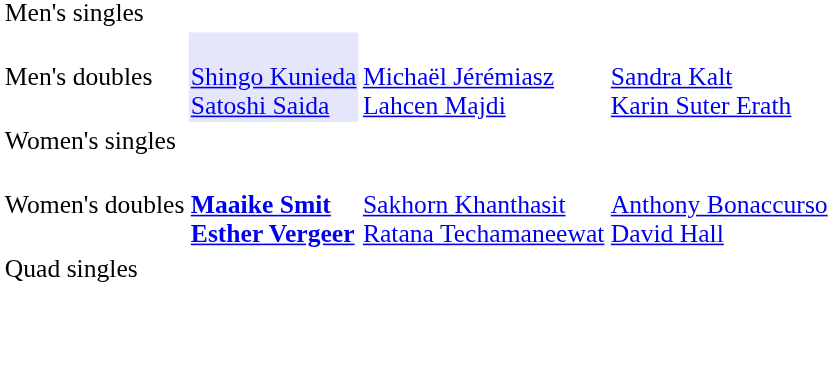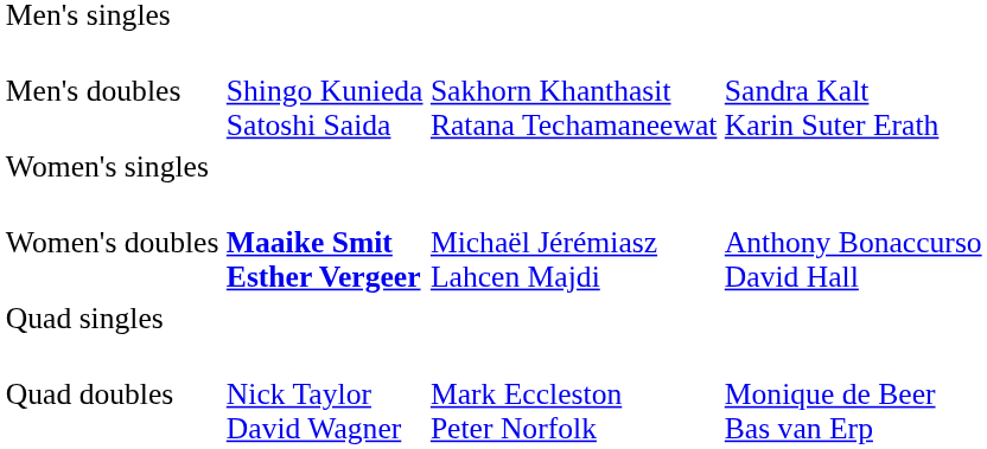 <table>
 <tr>
 <td>Men's singles<br></td>
 <td></td>
 <td></td>
 <td></td>
 </tr>
 <tr>
 <td>Men's doubles<br></td>
-<td style="background: lavender;"> <br> <a href='#'>Shingo Kunieda</a> <br> <a href='#'>Satoshi Saida</a></td>
-<td> <br> <a href='#'>Michaël Jérémiasz</a> <br> <a href='#'>Lahcen Majdi</a></td>
+<td> <br> <a href='#'>Shingo Kunieda</a> <br> <a href='#'>Satoshi Saida</a></td>
+<td> <br> <a href='#'>Sakhorn Khanthasit</a> <br> <a href='#'>Ratana Techamaneewat</a></td>
 <td> <br> <a href='#'>Sandra Kalt</a> <br> <a href='#'>Karin Suter Erath</a></td>
 </tr>
 <tr>
 <td>Women's singles<br></td>
 <td></td>
 <td></td>
 <td></td>
 </tr>
 <tr>
 <td>Women's doubles<br></td>
 <td><strong> <br> <a href='#'>Maaike Smit</a> <br> <a href='#'>Esther Vergeer</a></strong></td>
-<td> <br> <a href='#'>Sakhorn Khanthasit</a> <br> <a href='#'>Ratana Techamaneewat</a></td>
+<td> <br> <a href='#'>Michaël Jérémiasz</a> <br> <a href='#'>Lahcen Majdi</a></td>
 <td> <br> <a href='#'>Anthony Bonaccurso</a> <br> <a href='#'>David Hall</a></td>
 </tr>
 <tr>
 <td>Quad singles<br></td>
 <td></td>
 <td></td>
 <td></td>
 </tr>
+<tr>
+<td>Quad doubles<br></td>
+<td> <br> <a href='#'>Nick Taylor</a> <br> <a href='#'>David Wagner</a></td>
+<td> <br> <a href='#'>Mark Eccleston</a> <br> <a href='#'>Peter Norfolk</a></td>
+<td> <br> <a href='#'>Monique de Beer</a> <br> <a href='#'>Bas van Erp</a></td>
+</tr>
 </table>
